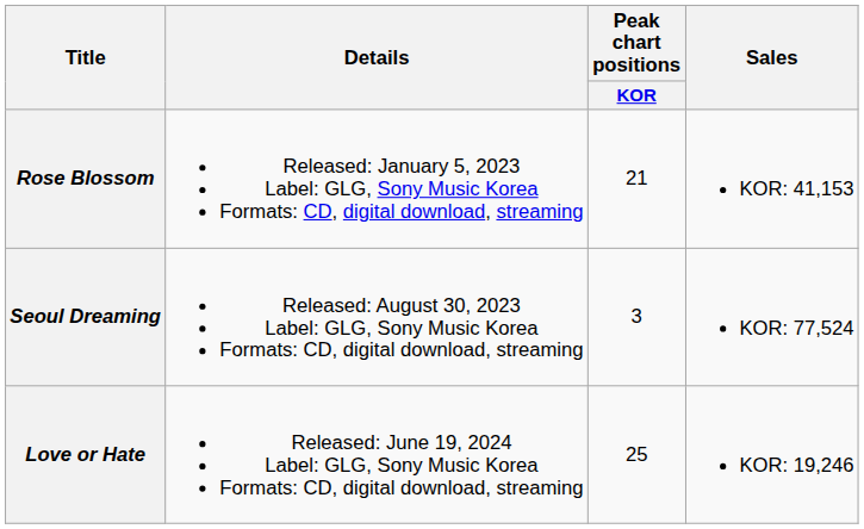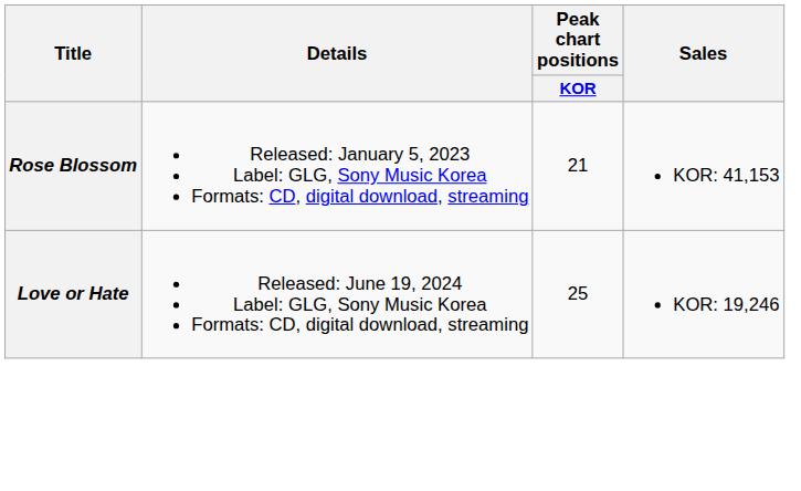 <table class="wikitable plainrowheaders" style="text-align:center">
 <tr>
 <th rowspan="2" scope="col">Title</th>
 <th rowspan="2" scope="col">Details</th>
 <th scope="col">Peak chart positions</th>
 <th rowspan="2" scope="col">Sales</th>
 </tr>
 <tr>
 <th scope="col" style="font-size:90%; width:2.5em"><a href='#'>KOR</a><br></th>
 </tr>
 <tr>
 <th scope="row"><em>Rose Blossom</em></th>
 <td><br><ul><li>Released: January 5, 2023</li><li>Label: GLG, <a href='#'>Sony Music Korea</a></li><li>Formats: <a href='#'>CD</a>, <a href='#'>digital download</a>, <a href='#'>streaming</a></li></ul></td>
 <td>21</td>
 <td><br><ul><li>KOR: 41,153</li></ul></td>
 </tr>
 <tr>
-<th scope="row"><em>Seoul Dreaming</em></th>
-<td><br><ul><li>Released: August 30, 2023</li><li>Label: GLG, Sony Music Korea</li><li>Formats: CD, digital download, streaming</li></ul></td>
-<td>3</td>
-<td><br><ul><li>KOR: 77,524</li></ul></td>
-</tr>
-<tr>
 <th scope="row"><em>Love or Hate</em></th>
 <td><br><ul><li>Released: June 19, 2024</li><li>Label: GLG, Sony Music Korea</li><li>Formats: CD, digital download, streaming</li></ul></td>
 <td>25</td>
 <td><br><ul><li>KOR: 19,246</li></ul></td>
 </tr>
 </table>
